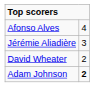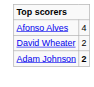 <table border="2" cellpadding="4" cellspacing="0" style="float:right; text-align:left; margin: 0 0 1em 1em; background: #f9f9f9; border: 1px #aaa solid; border-collapse: collapse; font-size:90%;">
 <tr>
 <th colspan=2>Top scorers</th>
 </tr>
 <tr>
 <td> <a href='#'>Afonso Alves</a></td>
 <td>4</td>
-</tr>
-<tr>
-<td> <a href='#'>Jérémie Aliadière</a></td>
-<td>3</td>
 </tr>
 <tr>
 <td> <a href='#'>David Wheater</a></td>
 <td>2</td>
 </tr>
 <tr>
 <td> <a href='#'>Adam Johnson</a></td>
 <td><strong>2</strong></td>
 </tr>
 </table>
